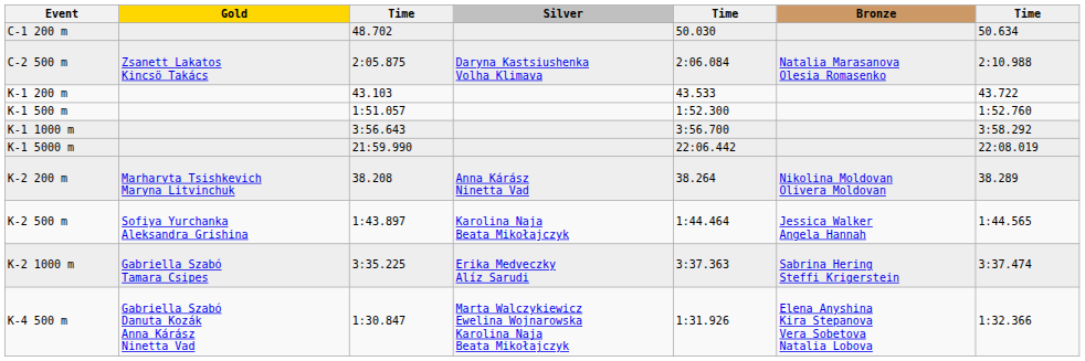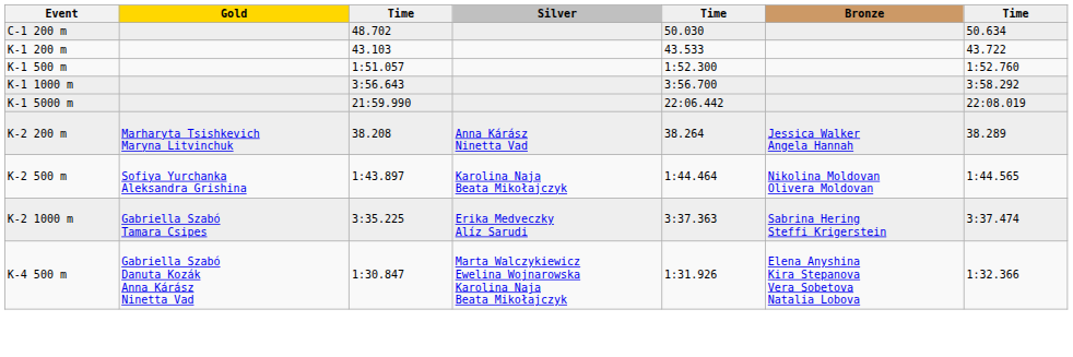 <table class="wikitable" width=100%>
 <tr>
 <th>Event</th>
 <td align=center bgcolor="gold"><strong>Gold</strong></td>
 <td align=center bgcolor="EFEFEF"><strong>Time</strong></td>
 <td align=center bgcolor="silver"><strong>Silver</strong></td>
 <td align=center bgcolor="EFEFEF"><strong>Time</strong></td>
 <td align=center bgcolor="CC9966"><strong>Bronze</strong></td>
 <td align=center bgcolor="EFEFEF"><strong>Time</strong></td>
 </tr>
 <tr style="background:#eee; width:100%;">
 <td>C-1 200 m</td>
 <td></td>
 <td>48.702</td>
 <td></td>
 <td>50.030</td>
 <td></td>
 <td>50.634</td>
-</tr>
-<tr style="background:#eee; width:100%;">
-<td>C-2 500 m</td>
-<td><br><a href='#'>Zsanett Lakatos</a><br><a href='#'>Kincsö Takács</a></td>
-<td>2:05.875</td>
-<td><br><a href='#'>Daryna Kastsiushenka</a><br><a href='#'>Volha Klimava</a></td>
-<td>2:06.084</td>
-<td><br><a href='#'>Natalia Marasanova</a><br><a href='#'>Olesia Romasenko</a></td>
-<td>2:10.988</td>
 </tr>
 <tr>
 <td>K-1 200 m </td>
 <td></td>
 <td>43.103</td>
 <td></td>
 <td>43.533</td>
 <td></td>
 <td>43.722</td>
 </tr>
 <tr>
 <td>K-1 500 m </td>
 <td></td>
 <td>1:51.057</td>
 <td></td>
 <td>1:52.300</td>
 <td></td>
 <td>1:52.760</td>
 </tr>
 <tr style="background:#eee; width:100%;">
 <td>K-1 1000 m</td>
 <td></td>
 <td>3:56.643</td>
 <td></td>
 <td>3:56.700</td>
 <td></td>
 <td>3:58.292</td>
 </tr>
 <tr style="background:#eee; width:100%;">
 <td>K-1 5000 m</td>
 <td></td>
 <td>21:59.990</td>
 <td></td>
 <td>22:06.442</td>
 <td></td>
 <td>22:08.019</td>
 </tr>
 <tr style="background:#eee; width:100%;">
 <td>K-2 200 m</td>
 <td><br><a href='#'>Marharyta Tsishkevich</a><br><a href='#'>Maryna Litvinchuk</a></td>
 <td>38.208</td>
 <td><br><a href='#'>Anna Kárász</a><br><a href='#'>Ninetta Vad</a></td>
 <td>38.264</td>
-<td><br><a href='#'>Nikolina Moldovan</a><br><a href='#'>Olivera Moldovan</a></td>
+<td><br><a href='#'>Jessica Walker</a><br><a href='#'>Angela Hannah</a></td>
 <td>38.289</td>
 </tr>
 <tr>
 <td>K-2 500 m </td>
 <td><br><a href='#'>Sofiya Yurchanka</a><br><a href='#'>Aleksandra Grishina</a></td>
 <td>1:43.897</td>
 <td><br><a href='#'>Karolina Naja</a><br><a href='#'>Beata Mikołajczyk</a></td>
 <td>1:44.464</td>
-<td><br><a href='#'>Jessica Walker</a><br><a href='#'>Angela Hannah</a></td>
+<td><br><a href='#'>Nikolina Moldovan</a><br><a href='#'>Olivera Moldovan</a></td>
 <td>1:44.565</td>
 </tr>
 <tr style="background:#eee; width:100%;">
 <td>K-2 1000 m</td>
 <td><br><a href='#'>Gabriella Szabó</a><br><a href='#'>Tamara Csipes</a></td>
 <td>3:35.225</td>
 <td><br><a href='#'>Erika Medveczky</a><br><a href='#'>Alíz Sarudi</a></td>
 <td>3:37.363</td>
 <td><br><a href='#'>Sabrina Hering</a><br><a href='#'>Steffi Krigerstein</a></td>
 <td>3:37.474</td>
 </tr>
 <tr>
 <td>K-4 500 m </td>
 <td><br><a href='#'>Gabriella Szabó</a><br><a href='#'>Danuta Kozák</a><br><a href='#'>Anna Kárász</a><br><a href='#'>Ninetta Vad</a></td>
 <td>1:30.847</td>
 <td><br><a href='#'>Marta Walczykiewicz</a><br><a href='#'>Ewelina Wojnarowska</a><br><a href='#'>Karolina Naja</a><br><a href='#'>Beata Mikołajczyk</a></td>
 <td>1:31.926</td>
 <td><br><a href='#'>Elena Anyshina</a><br><a href='#'>Kira Stepanova</a><br><a href='#'>Vera Sobetova</a><br><a href='#'>Natalia Lobova</a></td>
 <td>1:32.366</td>
 </tr>
 </table>
